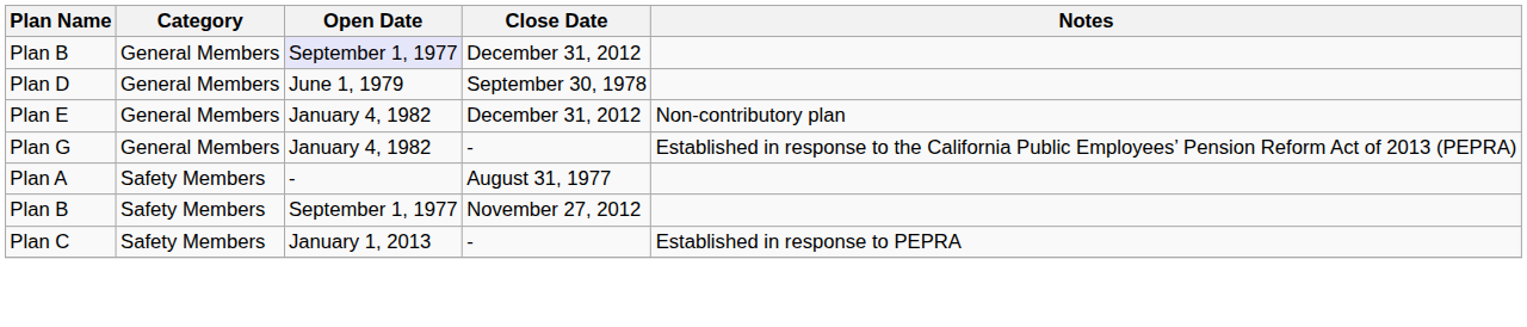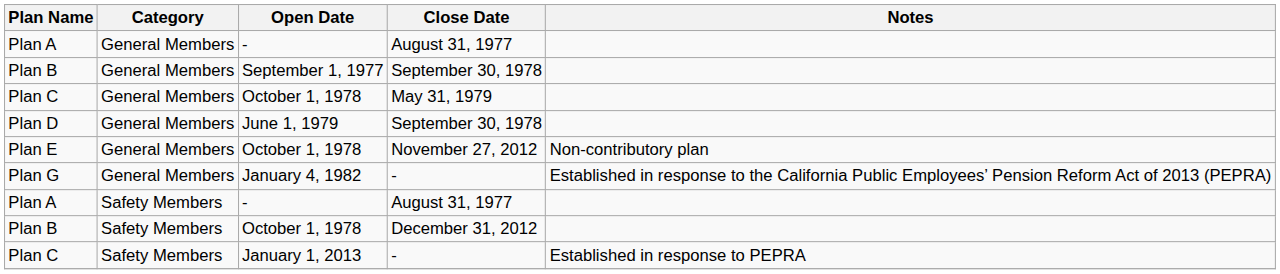 <table class="wikitable">
 <tr>
 <th>Plan Name</th>
 <th>Category</th>
 <th>Open Date</th>
 <th>Close Date</th>
 <th>Notes</th>
 </tr>
 <tr>
+<td>Plan A</td>
+<td>General Members</td>
+<td>-</td>
+<td>August 31, 1977</td>
+<td></td>
+</tr>
+<tr>
 <td>Plan B</td>
 <td>General Members</td>
-<td style="background: lavender;">September 1, 1977</td>
-<td>December 31, 2012</td>
+<td>September 1, 1977</td>
+<td>September 30, 1978</td>
+<td></td>
+</tr>
+<tr>
+<td>Plan C</td>
+<td>General Members</td>
+<td>October 1, 1978</td>
+<td>May 31, 1979</td>
 <td></td>
 </tr>
 <tr>
 <td>Plan D</td>
 <td>General Members</td>
 <td>June 1, 1979</td>
 <td>September 30, 1978</td>
 <td></td>
 </tr>
 <tr>
 <td>Plan E</td>
 <td>General Members</td>
-<td>January 4, 1982</td>
-<td>December 31, 2012</td>
+<td>October 1, 1978</td>
+<td>November 27, 2012</td>
 <td>Non-contributory plan</td>
 </tr>
 <tr>
 <td>Plan G</td>
 <td>General Members</td>
 <td>January 4, 1982</td>
 <td>-</td>
 <td>Established in response to the California Public Employees’ Pension Reform Act of 2013 (PEPRA)</td>
 </tr>
 <tr>
 <td>Plan A</td>
 <td>Safety Members</td>
 <td>-</td>
 <td>August 31, 1977</td>
 <td></td>
 </tr>
 <tr>
 <td>Plan B</td>
 <td>Safety Members</td>
-<td>September 1, 1977</td>
-<td>November 27, 2012</td>
+<td>October 1, 1978</td>
+<td>December 31, 2012</td>
 <td></td>
 </tr>
 <tr>
 <td>Plan C</td>
 <td>Safety Members</td>
 <td>January 1, 2013</td>
 <td>-</td>
 <td>Established in response to PEPRA</td>
 </tr>
 <tr>
 </tr>
 </table>
